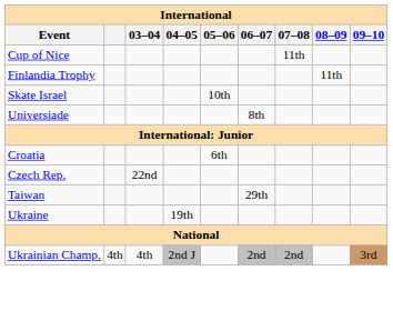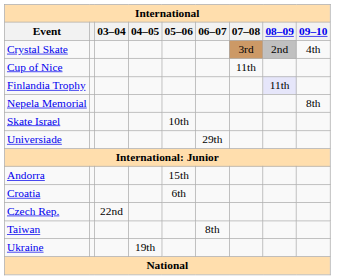 <table class="wikitable" style="text-align:center">
 <tr>
 <th colspan="9" style="background:#ffdead; text-align:center;">International</th>
 </tr>
 <tr>
 <th>Event</th>
 <th></th>
 <th>03–04</th>
 <th>04–05</th>
 <th>05–06</th>
 <th>06–07</th>
 <th>07–08</th>
 <th><a href='#'>08–09</a></th>
 <th><a href='#'>09–10</a></th>
+</tr>
+<tr>
+<td align=left><a href='#'>Crystal Skate</a></td>
+<td></td>
+<td></td>
+<td></td>
+<td></td>
+<td></td>
+<td bgcolor=cc9966>3rd</td>
+<td bgcolor=silver>2nd</td>
+<td>4th</td>
 </tr>
 <tr>
 <td align=left><a href='#'>Cup of Nice</a></td>
 <td></td>
 <td></td>
 <td></td>
 <td></td>
 <td></td>
 <td>11th</td>
 <td></td>
 <td></td>
 </tr>
 <tr>
 <td align=left><a href='#'>Finlandia Trophy</a></td>
 <td></td>
 <td></td>
 <td></td>
 <td></td>
 <td></td>
 <td></td>
-<td>11th</td>
+<td style="background: lavender;">11th</td>
 <td></td>
+</tr>
+<tr>
+<td align=left><a href='#'>Nepela Memorial</a></td>
+<td></td>
+<td></td>
+<td></td>
+<td></td>
+<td></td>
+<td></td>
+<td></td>
+<td>8th</td>
 </tr>
 <tr>
 <td align=left><a href='#'>Skate Israel</a></td>
 <td></td>
 <td></td>
 <td></td>
 <td>10th</td>
 <td></td>
 <td></td>
 <td></td>
 <td></td>
 </tr>
 <tr>
 <td align=left><a href='#'>Universiade</a></td>
 <td></td>
 <td></td>
 <td></td>
 <td></td>
-<td>8th</td>
+<td>29th</td>
 <td></td>
 <td></td>
 <td></td>
 </tr>
 <tr>
 <th colspan="9" style="background:#ffdead; text-align:center;">International: Junior</th>
+</tr>
+<tr>
+<td align=left> <a href='#'>Andorra</a></td>
+<td></td>
+<td></td>
+<td></td>
+<td>15th</td>
+<td></td>
+<td></td>
+<td></td>
+<td></td>
 </tr>
 <tr>
 <td align=left> <a href='#'>Croatia</a></td>
 <td></td>
 <td></td>
 <td></td>
 <td>6th</td>
 <td></td>
 <td></td>
 <td></td>
 <td></td>
 </tr>
 <tr>
 <td align=left> <a href='#'>Czech Rep.</a></td>
 <td></td>
 <td>22nd</td>
 <td></td>
 <td></td>
 <td></td>
 <td></td>
 <td></td>
 <td></td>
 </tr>
 <tr>
 <td align=left> <a href='#'>Taiwan</a></td>
 <td></td>
 <td></td>
 <td></td>
 <td></td>
-<td>29th</td>
+<td>8th</td>
 <td></td>
 <td></td>
 <td></td>
 </tr>
 <tr>
 <td align=left> <a href='#'>Ukraine</a></td>
 <td></td>
 <td></td>
 <td>19th</td>
 <td></td>
 <td></td>
 <td></td>
 <td></td>
 <td></td>
 </tr>
 <tr>
 <th colspan="9" style="background:#ffdead; text-align:center;">National</th>
 </tr>
-<tr>
-<td align=left><a href='#'>Ukrainian Champ.</a></td>
-<td>4th</td>
-<td>4th</td>
-<td bgcolor=silver>2nd J</td>
-<td></td>
-<td bgcolor=silver>2nd</td>
-<td bgcolor=silver>2nd</td>
-<td></td>
-<td bgcolor=cc9966>3rd</td>
-</tr>
 </table>
